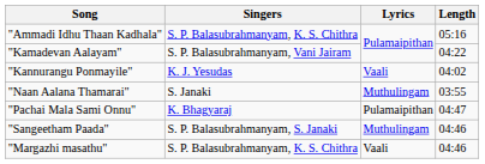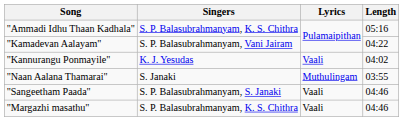 <table class="wikitable">
 <tr>
 <th>Song</th>
 <th>Singers</th>
 <th>Lyrics</th>
 <th>Length</th>
 </tr>
 <tr>
 <td>"Ammadi Idhu Thaan Kadhala"</td>
 <td><a href='#'>S. P. Balasubrahmanyam</a>, <a href='#'>K. S. Chithra</a></td>
 <td rowspan=2><a href='#'>Pulamaipithan</a></td>
 <td>05:16</td>
 </tr>
 <tr>
 <td>"Kamadevan Aalayam"</td>
 <td>S. P. Balasubrahmanyam, <a href='#'>Vani Jairam</a></td>
 <td>04:22</td>
 </tr>
 <tr>
 <td>"Kannurangu Ponmayile"</td>
 <td><a href='#'>K. J. Yesudas</a></td>
 <td><a href='#'>Vaali</a></td>
 <td>04:02</td>
 </tr>
 <tr>
 <td>"Naan Aalana Thamarai"</td>
 <td>S. Janaki</td>
 <td><a href='#'>Muthulingam</a></td>
 <td>03:55</td>
 </tr>
 <tr>
-<td>"Pachai Mala Sami Onnu"</td>
-<td><a href='#'>K. Bhagyaraj</a></td>
-<td>Pulamaipithan</td>
-<td>04:47</td>
-</tr>
-<tr>
 <td>"Sangeetham Paada"</td>
 <td>S. P. Balasubrahmanyam, <a href='#'>S. Janaki</a></td>
-<td><a href='#'>Muthulingam</a></td>
+<td>Vaali</td>
 <td>04:46</td>
 </tr>
 <tr>
 <td>"Margazhi masathu"</td>
 <td>S. P. Balasubrahmanyam, <a href='#'>K. S. Chithra</a></td>
 <td>Vaali</td>
 <td>04:46</td>
 </tr>
 </table>
